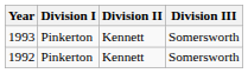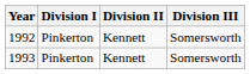 <table class="wikitable">
 <tr>
 <th>Year</th>
 <th>Division I</th>
 <th>Division II</th>
 <th>Division III</th>
 </tr>
 <tr>
+<td>1992</td>
+<td>Pinkerton</td>
+<td>Kennett</td>
+<td>Somersworth</td>
+</tr>
+<tr>
 <td>1993</td>
 <td>Pinkerton</td>
 <td>Kennett</td>
 <td>Somersworth</td>
 </tr>
-<tr>
-<td>1992</td>
-<td>Pinkerton</td>
-<td>Kennett</td>
-<td>Somersworth</td>
-</tr>
 </table>
